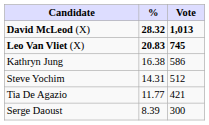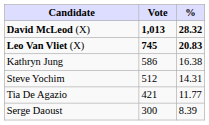 <table class="wikitable">
 <tr>
 <th style="background:#ddf; width:200px;">Candidate </th>
+<th style="background:#ddf; width:50px;">Vote</th>
 <th style="background:#ddf; width:30px;">%</th>
-<th style="background:#ddf; width:50px;">Vote</th>
 </tr>
 <tr>
 <td><strong>David McLeod</strong> (X)</td>
+<td><strong>1,013</strong></td>
 <td><strong>28.32</strong></td>
-<td><strong>1,013</strong></td>
 </tr>
 <tr>
 <td><strong>Leo Van Vliet</strong> (X)</td>
+<td><strong>745</strong></td>
 <td><strong>20.83</strong></td>
-<td><strong>745</strong></td>
 </tr>
 <tr>
 <td>Kathryn Jung</td>
+<td>586</td>
 <td>16.38</td>
-<td>586</td>
 </tr>
 <tr>
 <td>Steve Yochim</td>
+<td>512</td>
 <td>14.31</td>
-<td>512</td>
 </tr>
 <tr>
 <td>Tia De Agazio</td>
+<td>421</td>
 <td>11.77</td>
-<td>421</td>
 </tr>
 <tr>
 <td>Serge Daoust</td>
+<td>300</td>
 <td>8.39</td>
-<td>300</td>
 </tr>
 </table>
